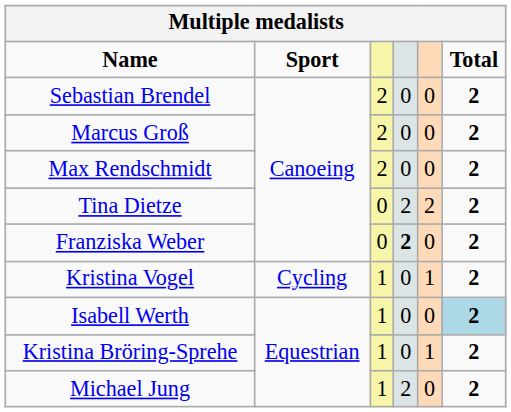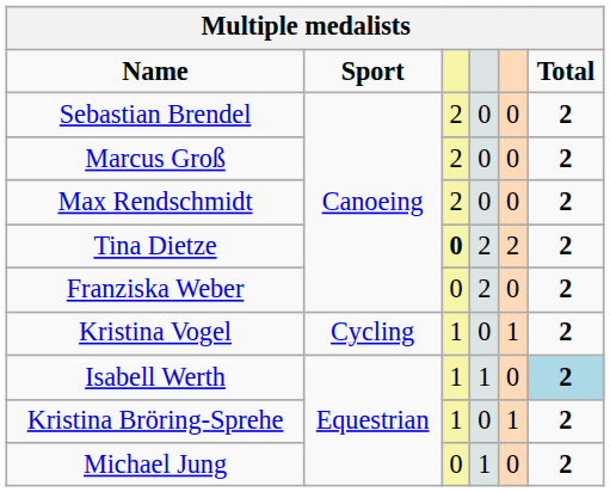 <table class="wikitable" style="font-size:85%; float:right;clear:right;min-width:308px;">
 <tr style="background:#efefef;">
 <th colspan=7>Multiple medalists</th>
 </tr>
 <tr align=center>
 <td><strong>Name</strong></td>
 <td><strong>Sport</strong></td>
 <td style="background:#f7f6a8;"></td>
 <td style="background:#dce5e5;"></td>
 <td style="background:#ffdab9;"></td>
 <td><strong>Total</strong></td>
 </tr>
 <tr align=center>
 <td><a href='#'>Sebastian Brendel</a></td>
 <td rowspan=5><a href='#'>Canoeing</a></td>
 <td style="background:#f7f6a8;">2</td>
 <td style="background:#dce5e5;">0</td>
 <td style="background:#ffdab9;">0</td>
 <td><strong>2</strong></td>
 </tr>
 <tr align=center>
 <td><a href='#'>Marcus Groß</a></td>
 <td style="background:#f7f6a8;">2</td>
 <td style="background:#dce5e5;">0</td>
 <td style="background:#ffdab9;">0</td>
 <td><strong>2</strong></td>
 </tr>
 <tr align=center>
 <td><a href='#'>Max Rendschmidt</a></td>
 <td style="background:#f7f6a8;">2</td>
 <td style="background:#dce5e5;">0</td>
 <td style="background:#ffdab9;">0</td>
 <td><strong>2</strong></td>
 </tr>
 <tr align=center>
 <td><a href='#'>Tina Dietze</a></td>
-<td style="background:#f7f6a8;">0</td>
+<td style="background:#f7f6a8;"><strong>0</strong></td>
 <td style="background:#dce5e5;">2</td>
 <td style="background:#ffdab9;">2</td>
 <td><strong>2</strong></td>
 </tr>
 <tr align=center>
 <td><a href='#'>Franziska Weber</a></td>
 <td style="background:#f7f6a8;">0</td>
-<td style="background:#dce5e5;"><strong>2</strong></td>
+<td style="background:#dce5e5;">2</td>
 <td style="background:#ffdab9;">0</td>
 <td><strong>2</strong></td>
 </tr>
 <tr align=center>
 <td><a href='#'>Kristina Vogel</a></td>
 <td><a href='#'>Cycling</a></td>
 <td style="background:#f7f6a8;">1</td>
 <td style="background:#dce5e5;">0</td>
 <td style="background:#ffdab9;">1</td>
 <td><strong>2</strong></td>
 </tr>
 <tr align=center>
 <td><a href='#'>Isabell Werth</a></td>
 <td rowspan=3><a href='#'>Equestrian</a></td>
 <td style="background:#f7f6a8;">1</td>
-<td style="background:#dce5e5;">0</td>
+<td style="background:#dce5e5;">1</td>
 <td style="background:#ffdab9;">0</td>
 <td style="background: lightblue;"><strong>2</strong></td>
 </tr>
 <tr align=center>
 <td><a href='#'>Kristina Bröring-Sprehe</a></td>
 <td style="background:#f7f6a8;">1</td>
 <td style="background:#dce5e5;">0</td>
 <td style="background:#ffdab9;">1</td>
 <td><strong>2</strong></td>
 </tr>
 <tr align=center>
 <td><a href='#'>Michael Jung</a></td>
-<td style="background:#f7f6a8;">1</td>
-<td style="background:#dce5e5;">2</td>
+<td style="background:#f7f6a8;">0</td>
+<td style="background:#dce5e5;">1</td>
 <td style="background:#ffdab9;">0</td>
 <td><strong>2</strong></td>
 </tr>
 </table>
